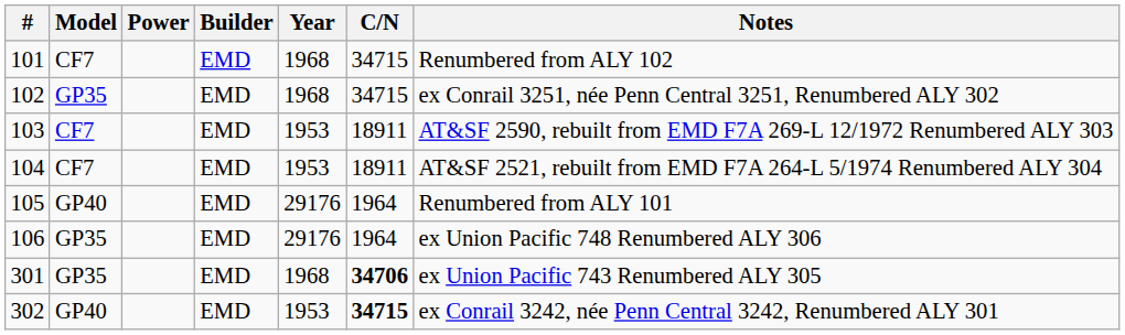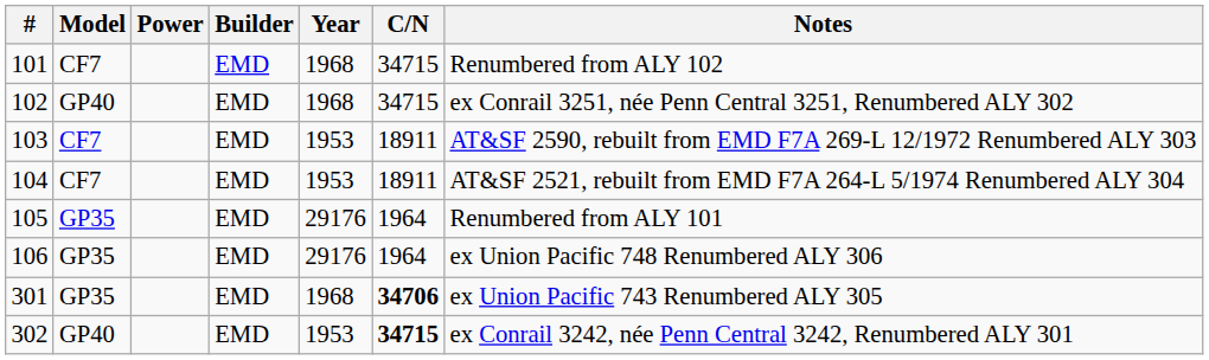 <table class="wikitable" border="1">
 <tr>
 <th>#</th>
 <th>Model</th>
 <th>Power</th>
 <th>Builder</th>
 <th>Year</th>
 <th>C/N</th>
 <th>Notes</th>
 </tr>
 <tr>
 <td>101</td>
 <td>CF7</td>
 <td></td>
 <td><a href='#'>EMD</a></td>
 <td>1968</td>
 <td>34715</td>
 <td>Renumbered from ALY 102</td>
 </tr>
 <tr>
 <td>102</td>
-<td><a href='#'>GP35</a></td>
+<td>GP40</td>
 <td></td>
 <td>EMD</td>
 <td>1968</td>
 <td>34715</td>
 <td>ex Conrail 3251, née Penn Central 3251, Renumbered ALY 302</td>
 </tr>
 <tr>
 <td>103</td>
 <td><a href='#'>CF7</a></td>
 <td></td>
 <td>EMD</td>
 <td>1953</td>
 <td>18911</td>
 <td><a href='#'>AT&SF</a> 2590, rebuilt from <a href='#'>EMD F7A</a> 269-L 12/1972 Renumbered ALY 303</td>
 </tr>
 <tr>
 <td>104</td>
 <td>CF7</td>
 <td></td>
 <td>EMD</td>
 <td>1953</td>
 <td>18911</td>
 <td>AT&SF 2521, rebuilt from EMD F7A 264-L 5/1974 Renumbered ALY 304</td>
 </tr>
 <tr>
 <td>105</td>
-<td>GP40</td>
+<td><a href='#'>GP35</a></td>
 <td></td>
 <td>EMD</td>
 <td>29176</td>
 <td>1964</td>
 <td>Renumbered from ALY 101</td>
 </tr>
 <tr>
 <td>106</td>
 <td>GP35</td>
 <td></td>
 <td>EMD</td>
 <td>29176</td>
 <td>1964</td>
 <td>ex Union Pacific 748 Renumbered ALY 306</td>
 </tr>
 <tr>
 <td>301</td>
 <td>GP35</td>
 <td></td>
 <td>EMD</td>
 <td>1968</td>
 <td><strong>34706</strong></td>
 <td>ex <a href='#'>Union Pacific</a> 743 Renumbered ALY 305</td>
 </tr>
 <tr>
 <td>302</td>
 <td>GP40</td>
 <td></td>
 <td>EMD</td>
 <td>1953</td>
 <td><strong>34715</strong></td>
 <td>ex <a href='#'>Conrail</a> 3242, née <a href='#'>Penn Central</a> 3242, Renumbered ALY 301</td>
 </tr>
 </table>
